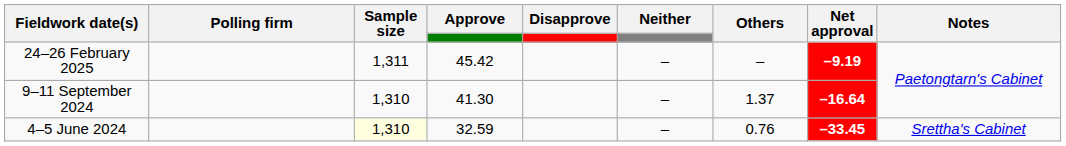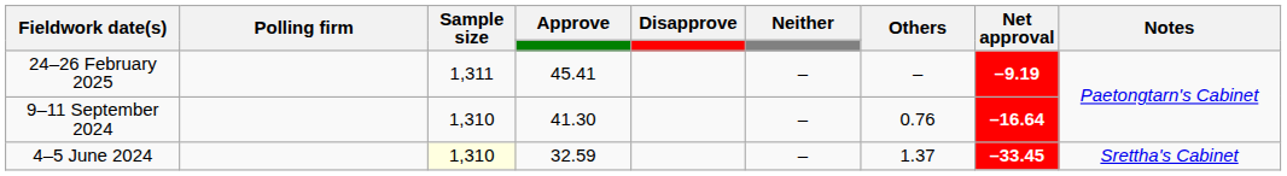 <table class="wikitable collapsible sortable" style="text-align:center; font-size:85%; line-height:14px">
 <tr>
 <th style="width:125px;" rowspan="2">Fieldwork date(s)</th>
 <th rowspan="2" style="width:180px;">Polling firm</th>
 <th style="width:60px;" rowspan="2">Sample size</th>
 <th class="unsortable" style="width:80px;">Approve</th>
 <th class="unsortable" style="width:80px;">Disapprove</th>
 <th class="unsortable" style="width:80px;">Neither</th>
 <th class="unsortable" style="width:80px;" rowspan="2">Others</th>
 <th class="unsortable" style="width:20px;" rowspan="2">Net approval</th>
 <th class="unsortable" style="width:160px;" rowspan="2">Notes</th>
 </tr>
 <tr>
 <th class="unsortable" style="color:inherit;background:green;width:60px;"></th>
 <th class="unsortable" style="color:inherit;background:red;width:60px;"></th>
 <th class="unsortable" style="color:inherit;background:grey;width:60px;"></th>
 </tr>
 <tr>
 <td>24–26 February 2025</td>
 <td></td>
 <td>1,311</td>
-<td>45.42</td>
+<td>45.41</td>
 <td></td>
 <td>–</td>
 <td>–</td>
 <td style="background:red;color:white;"><strong>–9.19</strong></td>
 <td rowspan="2"><em><a href='#'>Paetongtarn's Cabinet</a></em></td>
 </tr>
 <tr>
 <td>9–11 September 2024</td>
 <td></td>
 <td>1,310</td>
 <td>41.30</td>
 <td></td>
 <td>–</td>
-<td>1.37</td>
+<td>0.76</td>
 <td style="background:red;color:white;"><strong>–16.64</strong></td>
 </tr>
 <tr>
 <td data-sort-value="2024-04-18">4–5 June 2024</td>
 <td></td>
 <td style="background: lightyellow;">1,310</td>
 <td>32.59</td>
 <td></td>
 <td>–</td>
-<td>0.76</td>
+<td>1.37</td>
 <td style="background:red;color:white;"><strong>–33.45</strong></td>
 <td><em><a href='#'>Srettha's Cabinet</a></em></td>
 </tr>
 </table>
